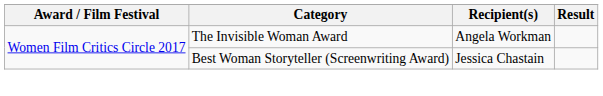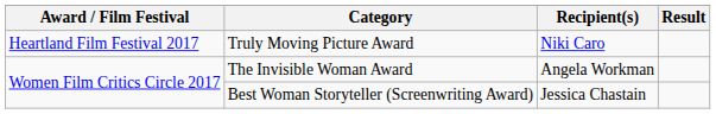 <table class="wikitable">
 <tr style="text-align:center;">
 </tr>
 <tr>
 <th>Award / Film Festival</th>
 <th>Category</th>
 <th>Recipient(s)</th>
 <th>Result</th>
+</tr>
+<tr>
+<td><a href='#'>Heartland Film Festival 2017</a></td>
+<td>Truly Moving Picture Award</td>
+<td><a href='#'>Niki Caro</a></td>
+<td></td>
 </tr>
 <tr>
 <td rowspan="2"><a href='#'>Women Film Critics Circle 2017</a></td>
 <td>The Invisible Woman Award</td>
 <td>Angela Workman</td>
 <td></td>
 </tr>
 <tr>
 <td>Best Woman Storyteller (Screenwriting Award)</td>
 <td>Jessica Chastain</td>
 <td></td>
 </tr>
 </table>
